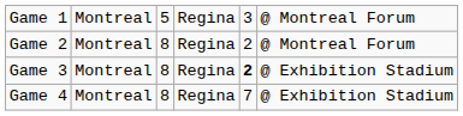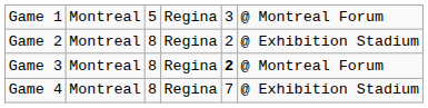 <table class="wikitable">
 <tr>
 <td>Game 1</td>
 <td>Montreal</td>
 <td>5</td>
 <td>Regina</td>
 <td>3</td>
 <td>@ Montreal Forum</td>
 </tr>
 <tr>
 <td>Game 2</td>
 <td>Montreal</td>
 <td>8</td>
 <td>Regina</td>
 <td>2</td>
-<td>@ Montreal Forum</td>
+<td>@ Exhibition Stadium</td>
 </tr>
 <tr>
 <td>Game 3</td>
 <td>Montreal</td>
 <td>8</td>
 <td>Regina</td>
 <td><strong>2</strong></td>
-<td>@ Exhibition Stadium</td>
+<td>@ Montreal Forum</td>
 </tr>
 <tr>
 <td>Game 4</td>
 <td>Montreal</td>
 <td>8</td>
 <td>Regina</td>
 <td>7</td>
 <td>@ Exhibition Stadium</td>
 </tr>
 </table>
